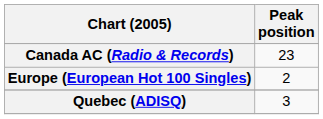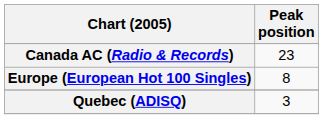 <table class="wikitable sortable plainrowheaders" style="text-align:center">
 <tr>
 <th scope="col">Chart (2005)</th>
 <th scope="col">Peak<br> position</th>
 </tr>
 <tr>
 </tr>
 <tr>
 </tr>
 <tr>
 <th scope="row">Canada AC (<em><a href='#'>Radio & Records</a></em>)</th>
 <td>23</td>
 </tr>
 <tr>
 <th scope="row">Europe (<a href='#'>European Hot 100 Singles</a>)</th>
-<td>2</td>
+<td>8</td>
 </tr>
 <tr>
 </tr>
 <tr>
 <th scope="row">Quebec (<a href='#'>ADISQ</a>)</th>
 <td>3</td>
 </tr>
 <tr>
 </tr>
 </table>
